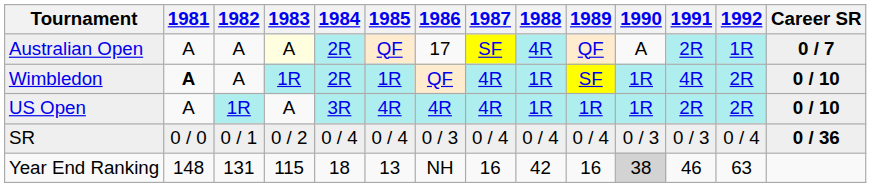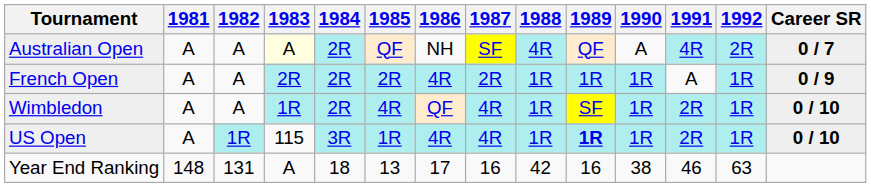 <table class="wikitable">
 <tr>
 <th>Tournament</th>
 <th><a href='#'>1981</a></th>
 <th><a href='#'>1982</a></th>
 <th><a href='#'>1983</a></th>
 <th><a href='#'>1984</a></th>
 <th><a href='#'>1985</a></th>
 <th><a href='#'>1986</a></th>
 <th><a href='#'>1987</a></th>
 <th><a href='#'>1988</a></th>
 <th><a href='#'>1989</a></th>
 <th><a href='#'>1990</a></th>
 <th><a href='#'>1991</a></th>
 <th><a href='#'>1992</a></th>
 <th>Career SR</th>
 </tr>
 <tr>
 <td style="background:#EFEFEF;"><a href='#'>Australian Open</a></td>
 <td align="center">A</td>
 <td align="center">A</td>
 <td align="center" style="background: lightyellow;">A</td>
 <td align="center" style="background:#afeeee;"><a href='#'>2R</a></td>
 <td align="center" style="background:#ffebcd;"><a href='#'>QF</a></td>
-<td align="center">17</td>
+<td align="center">NH</td>
 <td align="center" style="background:yellow;"><a href='#'>SF</a></td>
 <td align="center" style="background:#afeeee;"><a href='#'>4R</a></td>
 <td align="center" style="background:#ffebcd;"><a href='#'>QF</a></td>
 <td align="center">A</td>
+<td align="center" style="background:#afeeee;"><a href='#'>4R</a></td>
 <td align="center" style="background:#afeeee;"><a href='#'>2R</a></td>
-<td align="center" style="background:#afeeee;"><a href='#'>1R</a></td>
 <td align="center" style="background:#EFEFEF;"><strong>0 / 7</strong></td>
 </tr>
 <tr>
+<td style="background:#EFEFEF;"><a href='#'>French Open</a></td>
+<td Align="center">A</td>
+<td align="center">A</td>
+<td align="center" style="background:#afeeee;"><a href='#'>2R</a></td>
+<td align="center" style="background:#afeeee;"><a href='#'>2R</a></td>
+<td align="center" style="background:#afeeee;"><a href='#'>2R</a></td>
+<td align="center" style="background:#afeeee;"><a href='#'>4R</a></td>
+<td align="center" style="background:#afeeee;"><a href='#'>2R</a></td>
+<td align="center" style="background:#afeeee;"><a href='#'>1R</a></td>
+<td align="center" style="background:#afeeee;"><a href='#'>1R</a></td>
+<td align="center" style="background:#afeeee;"><a href='#'>1R</a></td>
+<td align="center">A</td>
+<td align="center" style="background:#afeeee;"><a href='#'>1R</a></td>
+<td align="center" style="background:#EFEFEF;"><strong>0 / 9</strong></td>
+</tr>
+<tr>
 <td style="background:#EFEFEF;"><a href='#'>Wimbledon</a></td>
-<td align="center"><strong>A</strong></td>
+<td align="center">A</td>
 <td align="center">A</td>
 <td align="center" style="background:#afeeee;"><a href='#'>1R</a></td>
 <td align="center" style="background:#afeeee;"><a href='#'>2R</a></td>
-<td align="center" style="background:#afeeee;"><a href='#'>1R</a></td>
+<td align="center" style="background:#afeeee;"><a href='#'>4R</a></td>
 <td align="center" style="background:#ffebcd;"><a href='#'>QF</a></td>
 <td align="center" style="background:#afeeee;"><a href='#'>4R</a></td>
 <td align="center" style="background:#afeeee;"><a href='#'>1R</a></td>
 <td align="center" style="background:yellow;"><a href='#'>SF</a></td>
 <td align="center" style="background:#afeeee;"><a href='#'>1R</a></td>
-<td align="center" style="background:#afeeee;"><a href='#'>4R</a></td>
 <td align="center" style="background:#afeeee;"><a href='#'>2R</a></td>
+<td align="center" style="background:#afeeee;"><a href='#'>1R</a></td>
 <td align="center" style="background:#EFEFEF;"><strong>0 / 10</strong></td>
 </tr>
 <tr>
 <td style="background:#EFEFEF;"><a href='#'>US Open</a></td>
 <td align="center">A</td>
 <td align="center" style="background:#afeeee;"><a href='#'>1R</a></td>
-<td align="center">A</td>
+<td align="center">115</td>
 <td align="center" style="background:#afeeee;"><a href='#'>3R</a></td>
-<td align="center" style="background:#afeeee;"><a href='#'>4R</a></td>
+<td align="center" style="background:#afeeee;"><a href='#'>1R</a></td>
 <td align="center" style="background:#afeeee;"><a href='#'>4R</a></td>
 <td align="center" style="background:#afeeee;"><a href='#'>4R</a></td>
 <td align="center" style="background:#afeeee;"><a href='#'>1R</a></td>
-<td align="center" style="background:#afeeee;"><a href='#'>1R</a></td>
+<td align="center" style="background:#afeeee;"><strong><a href='#'>1R</a></strong></td>
 <td align="center" style="background:#afeeee;"><a href='#'>1R</a></td>
 <td align="center" style="background:#afeeee;"><a href='#'>2R</a></td>
-<td align="center" style="background:#afeeee;"><a href='#'>2R</a></td>
+<td align="center" style="background:#afeeee;"><a href='#'>1R</a></td>
 <td align="center" style="background:#EFEFEF;"><strong>0 / 10</strong></td>
-</tr>
-<tr>
-<td style="background:#EFEFEF;">SR</td>
-<td align="center" style="background:#EFEFEF;">0 / 0</td>
-<td align="center" style="background:#EFEFEF;">0 / 1</td>
-<td align="center" style="background:#EFEFEF;">0 / 2</td>
-<td align="center" style="background:#EFEFEF;">0 / 4</td>
-<td align="center" style="background:#EFEFEF;">0 / 4</td>
-<td align="center" style="background:#EFEFEF;">0 / 3</td>
-<td align="center" style="background:#EFEFEF;">0 / 4</td>
-<td align="center" style="background:#EFEFEF;">0 / 4</td>
-<td align="center" style="background:#EFEFEF;">0 / 4</td>
-<td align="center" style="background:#EFEFEF;">0 / 3</td>
-<td align="center" style="background:#EFEFEF;">0 / 3</td>
-<td align="center" style="background:#EFEFEF;">0 / 4</td>
-<td align="center" style="background:#EFEFEF;"><strong>0 / 36</strong></td>
 </tr>
 <tr>
 <td align=left>Year End Ranking</td>
 <td align="center">148</td>
 <td align="center">131</td>
-<td align="center">115</td>
+<td align="center">A</td>
 <td align="center">18</td>
 <td align="center">13</td>
-<td align="center">NH</td>
+<td align="center">17</td>
 <td align="center">16</td>
 <td align="center">42</td>
 <td align="center">16</td>
-<td align="center" style="background: lightgrey;">38</td>
+<td align="center">38</td>
 <td align="center">46</td>
 <td align="center">63</td>
 </tr>
 </table>
